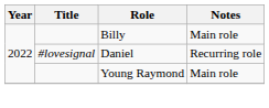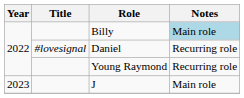 <table class="wikitable">
 <tr>
 <th>Year</th>
 <th>Title</th>
 <th>Role</th>
 <th>Notes</th>
 </tr>
 <tr>
 <td rowspan="3">2022</td>
 <td><em></em></td>
 <td>Billy</td>
-<td>Main role</td>
+<td style="background: lightblue;">Main role</td>
 </tr>
 <tr>
 <td><em>#lovesignal</em></td>
 <td>Daniel</td>
 <td>Recurring role</td>
 </tr>
 <tr>
 <td><em></em></td>
 <td>Young Raymond</td>
+<td>Recurring role</td>
+</tr>
+<tr>
+<td>2023</td>
+<td><em></em></td>
+<td>J</td>
 <td>Main role</td>
 </tr>
 <tr>
 </tr>
 </table>
